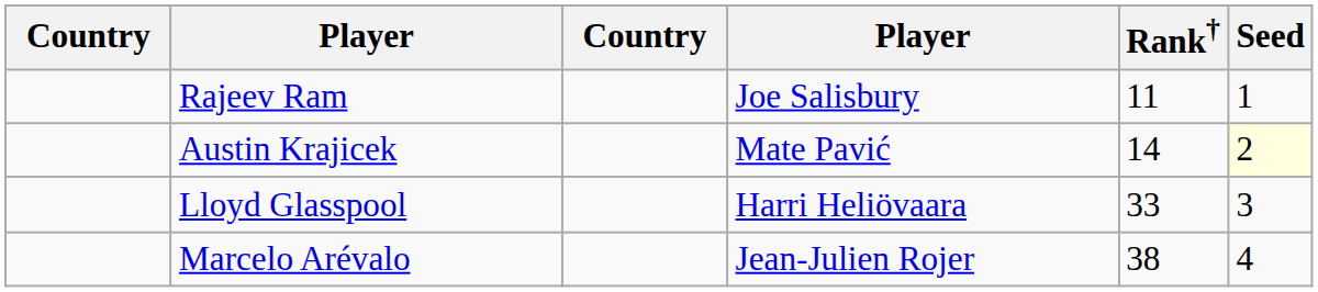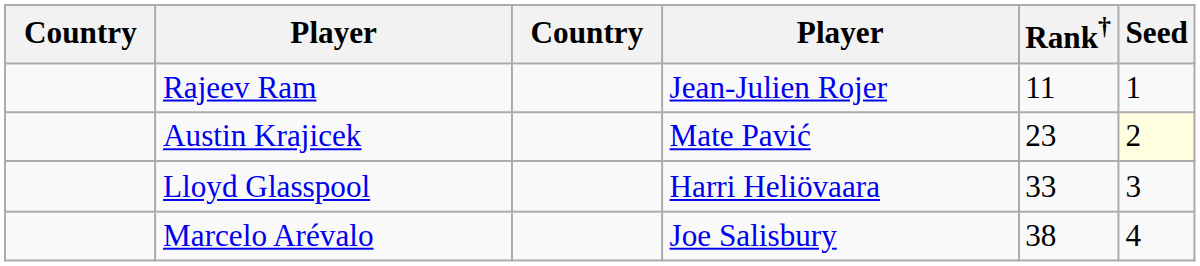 <table class="sortable wikitable nowrap">
 <tr>
 <th width="70">Country</th>
 <th width="175">Player</th>
 <th width="70">Country</th>
 <th width="175">Player</th>
 <th>Rank<sup>†</sup></th>
 <th>Seed</th>
 </tr>
 <tr>
 <td></td>
 <td><a href='#'>Rajeev Ram</a></td>
 <td></td>
-<td><a href='#'>Joe Salisbury</a></td>
+<td><a href='#'>Jean-Julien Rojer</a></td>
 <td>11</td>
 <td>1</td>
 </tr>
 <tr>
 <td></td>
 <td><a href='#'>Austin Krajicek</a></td>
 <td></td>
 <td><a href='#'>Mate Pavić</a></td>
-<td>14</td>
+<td>23</td>
 <td style="background: lightyellow;">2</td>
 </tr>
 <tr>
 <td></td>
 <td><a href='#'>Lloyd Glasspool</a></td>
 <td></td>
 <td><a href='#'>Harri Heliövaara</a></td>
 <td>33</td>
 <td>3</td>
 </tr>
 <tr>
 <td></td>
 <td><a href='#'>Marcelo Arévalo</a></td>
 <td></td>
-<td><a href='#'>Jean-Julien Rojer</a></td>
+<td><a href='#'>Joe Salisbury</a></td>
 <td>38</td>
 <td>4</td>
 </tr>
 </table>
